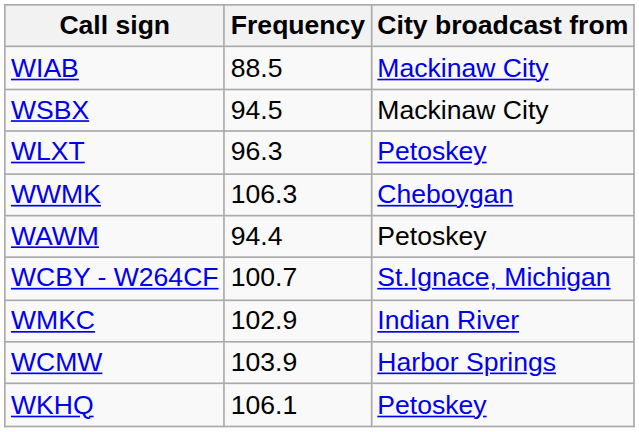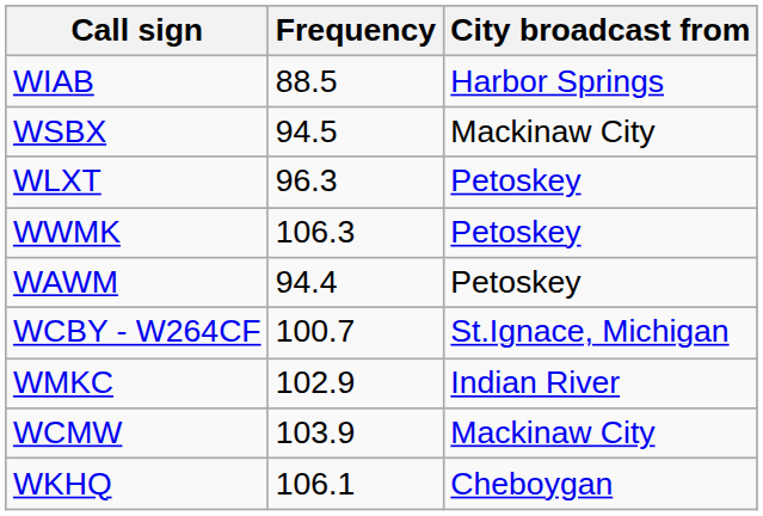 <table class="wikitable">
 <tr>
 <th>Call sign</th>
 <th>Frequency</th>
 <th>City broadcast from</th>
 </tr>
 <tr>
 <td><a href='#'>WIAB</a></td>
 <td>88.5</td>
-<td><a href='#'>Mackinaw City</a></td>
+<td><a href='#'>Harbor Springs</a></td>
 </tr>
 <tr>
 <td><a href='#'>WSBX</a></td>
 <td>94.5</td>
 <td>Mackinaw City</td>
 </tr>
 <tr>
 <td><a href='#'>WLXT</a></td>
 <td>96.3</td>
 <td><a href='#'>Petoskey</a></td>
 </tr>
 <tr>
 <td><a href='#'>WWMK</a></td>
 <td>106.3</td>
-<td><a href='#'>Cheboygan</a></td>
+<td><a href='#'>Petoskey</a></td>
 </tr>
 <tr>
 <td><a href='#'>WAWM</a></td>
 <td>94.4</td>
 <td>Petoskey</td>
 </tr>
 <tr>
 <td><a href='#'>WCBY - W264CF</a></td>
 <td>100.7</td>
 <td><a href='#'>St.Ignace, Michigan</a></td>
 </tr>
 <tr>
 <td><a href='#'>WMKC</a></td>
 <td>102.9</td>
 <td><a href='#'>Indian River</a></td>
 </tr>
 <tr>
 <td><a href='#'>WCMW</a></td>
 <td>103.9</td>
-<td><a href='#'>Harbor Springs</a></td>
+<td><a href='#'>Mackinaw City</a></td>
 </tr>
 <tr>
 <td><a href='#'>WKHQ</a></td>
 <td>106.1</td>
-<td><a href='#'>Petoskey</a></td>
+<td><a href='#'>Cheboygan</a></td>
 </tr>
 </table>
